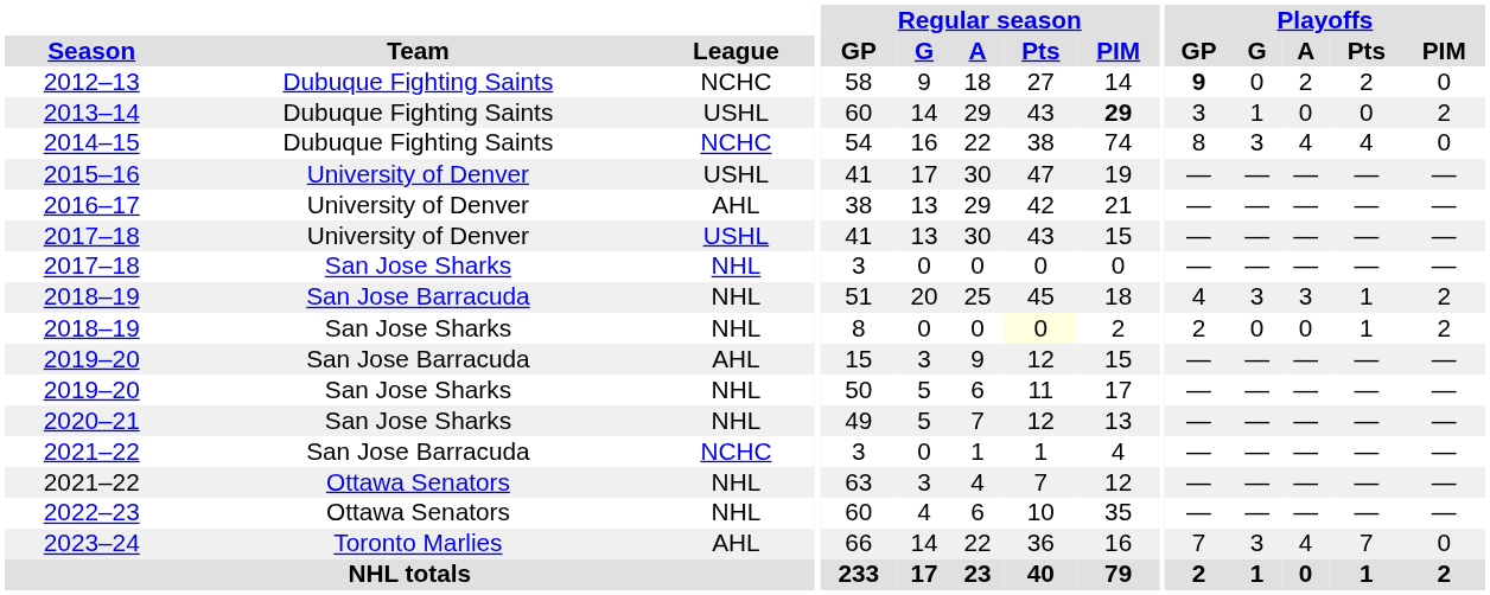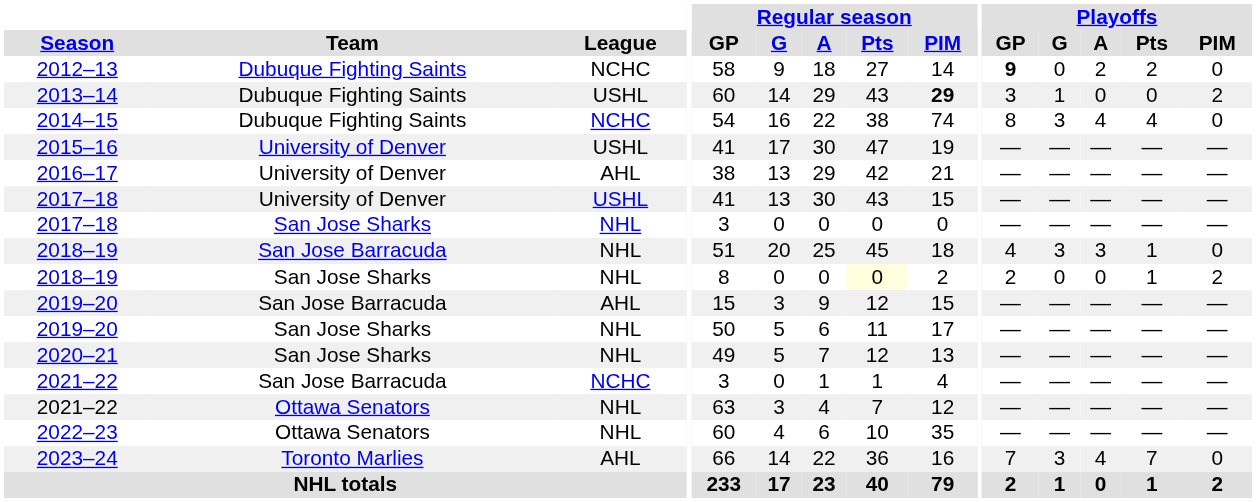 <table border="0" cellpadding="1" cellspacing="0" style="text-align:center; width:60em">
 <tr bgcolor="#e0e0e0">
 <th colspan="3" bgcolor="#ffffff"></th>
 <th rowspan="99" bgcolor="#ffffff"></th>
 <th colspan="5"><a href='#'>Regular season</a></th>
 <th rowspan="99" bgcolor="#ffffff"></th>
 <th colspan="5"><a href='#'>Playoffs</a></th>
 </tr>
 <tr bgcolor="#e0e0e0">
 <th><a href='#'>Season</a></th>
 <th>Team</th>
 <th>League</th>
 <th>GP</th>
 <th><a href='#'>G</a></th>
 <th><a href='#'>A</a></th>
 <th><a href='#'>Pts</a></th>
 <th><a href='#'>PIM</a></th>
 <th>GP</th>
 <th>G</th>
 <th>A</th>
 <th>Pts</th>
 <th>PIM</th>
 </tr>
 <tr>
 <td><a href='#'>2012–13</a></td>
 <td><a href='#'>Dubuque Fighting Saints</a></td>
 <td>NCHC</td>
 <td>58</td>
 <td>9</td>
 <td>18</td>
 <td>27</td>
 <td>14</td>
 <td><strong>9</strong></td>
 <td>0</td>
 <td>2</td>
 <td>2</td>
 <td>0</td>
 </tr>
 <tr bgcolor="#f0f0f0">
 <td><a href='#'>2013–14</a></td>
 <td>Dubuque Fighting Saints</td>
 <td>USHL</td>
 <td>60</td>
 <td>14</td>
 <td>29</td>
 <td>43</td>
 <td><strong>29</strong></td>
 <td>3</td>
 <td>1</td>
 <td>0</td>
 <td>0</td>
 <td>2</td>
 </tr>
 <tr>
 <td><a href='#'>2014–15</a></td>
 <td>Dubuque Fighting Saints</td>
 <td><a href='#'>NCHC</a></td>
 <td>54</td>
 <td>16</td>
 <td>22</td>
 <td>38</td>
 <td>74</td>
 <td>8</td>
 <td>3</td>
 <td>4</td>
 <td>4</td>
 <td>0</td>
 </tr>
 <tr bgcolor="#f0f0f0">
 <td><a href='#'>2015–16</a></td>
 <td><a href='#'>University of Denver</a></td>
 <td>USHL</td>
 <td>41</td>
 <td>17</td>
 <td>30</td>
 <td>47</td>
 <td>19</td>
 <td>—</td>
 <td>—</td>
 <td>—</td>
 <td>—</td>
 <td>—</td>
 </tr>
 <tr>
 <td><a href='#'>2016–17</a></td>
 <td>University of Denver</td>
 <td>AHL</td>
 <td>38</td>
 <td>13</td>
 <td>29</td>
 <td>42</td>
 <td>21</td>
 <td>—</td>
 <td>—</td>
 <td>—</td>
 <td>—</td>
 <td>—</td>
 </tr>
 <tr bgcolor="#f0f0f0">
 <td><a href='#'>2017–18</a></td>
 <td>University of Denver</td>
 <td><a href='#'>USHL</a></td>
 <td>41</td>
 <td>13</td>
 <td>30</td>
 <td>43</td>
 <td>15</td>
 <td>—</td>
 <td>—</td>
 <td>—</td>
 <td>—</td>
 <td>—</td>
 </tr>
 <tr>
 <td><a href='#'>2017–18</a></td>
 <td><a href='#'>San Jose Sharks</a></td>
 <td><a href='#'>NHL</a></td>
 <td>3</td>
 <td>0</td>
 <td>0</td>
 <td>0</td>
 <td>0</td>
 <td>—</td>
 <td>—</td>
 <td>—</td>
 <td>—</td>
 <td>—</td>
 </tr>
 <tr bgcolor="#f0f0f0">
 <td><a href='#'>2018–19</a></td>
 <td><a href='#'>San Jose Barracuda</a></td>
 <td>NHL</td>
 <td>51</td>
 <td>20</td>
 <td>25</td>
 <td>45</td>
 <td>18</td>
 <td>4</td>
 <td>3</td>
 <td>3</td>
 <td>1</td>
-<td>2</td>
+<td>0</td>
 </tr>
 <tr>
 <td><a href='#'>2018–19</a></td>
 <td>San Jose Sharks</td>
 <td>NHL</td>
 <td>8</td>
 <td>0</td>
 <td>0</td>
 <td style="background: lightyellow;">0</td>
 <td>2</td>
 <td>2</td>
 <td>0</td>
 <td>0</td>
 <td>1</td>
 <td>2</td>
 </tr>
 <tr bgcolor="#f0f0f0">
 <td><a href='#'>2019–20</a></td>
 <td>San Jose Barracuda</td>
 <td>AHL</td>
 <td>15</td>
 <td>3</td>
 <td>9</td>
 <td>12</td>
 <td>15</td>
 <td>—</td>
 <td>—</td>
 <td>—</td>
 <td>—</td>
 <td>—</td>
 </tr>
 <tr>
 <td><a href='#'>2019–20</a></td>
 <td>San Jose Sharks</td>
 <td>NHL</td>
 <td>50</td>
 <td>5</td>
 <td>6</td>
 <td>11</td>
 <td>17</td>
 <td>—</td>
 <td>—</td>
 <td>—</td>
 <td>—</td>
 <td>—</td>
 </tr>
 <tr bgcolor="#f0f0f0">
 <td><a href='#'>2020–21</a></td>
 <td>San Jose Sharks</td>
 <td>NHL</td>
 <td>49</td>
 <td>5</td>
 <td>7</td>
 <td>12</td>
 <td>13</td>
 <td>—</td>
 <td>—</td>
 <td>—</td>
 <td>—</td>
 <td>—</td>
 </tr>
 <tr>
 <td><a href='#'>2021–22</a></td>
 <td>San Jose Barracuda</td>
 <td><a href='#'>NCHC</a></td>
 <td>3</td>
 <td>0</td>
 <td>1</td>
 <td>1</td>
 <td>4</td>
 <td>—</td>
 <td>—</td>
 <td>—</td>
 <td>—</td>
 <td>—</td>
 </tr>
 <tr bgcolor="#f0f0f0">
 <td>2021–22</td>
 <td><a href='#'>Ottawa Senators</a></td>
 <td>NHL</td>
 <td>63</td>
 <td>3</td>
 <td>4</td>
 <td>7</td>
 <td>12</td>
 <td>—</td>
 <td>—</td>
 <td>—</td>
 <td>—</td>
 <td>—</td>
 </tr>
 <tr>
 <td><a href='#'>2022–23</a></td>
 <td>Ottawa Senators</td>
 <td>NHL</td>
 <td>60</td>
 <td>4</td>
 <td>6</td>
 <td>10</td>
 <td>35</td>
 <td>—</td>
 <td>—</td>
 <td>—</td>
 <td>—</td>
 <td>—</td>
 </tr>
 <tr bgcolor="#f0f0f0">
 <td><a href='#'>2023–24</a></td>
 <td><a href='#'>Toronto Marlies</a></td>
 <td>AHL</td>
 <td>66</td>
 <td>14</td>
 <td>22</td>
 <td>36</td>
 <td>16</td>
 <td>7</td>
 <td>3</td>
 <td>4</td>
 <td>7</td>
 <td>0</td>
 </tr>
 <tr bgcolor="#e0e0e0">
 <th colspan="3">NHL totals</th>
 <th>233</th>
 <th>17</th>
 <th>23</th>
 <th>40</th>
 <th>79</th>
 <th>2</th>
 <th>1</th>
 <th>0</th>
 <th>1</th>
 <th>2</th>
 </tr>
 </table>
